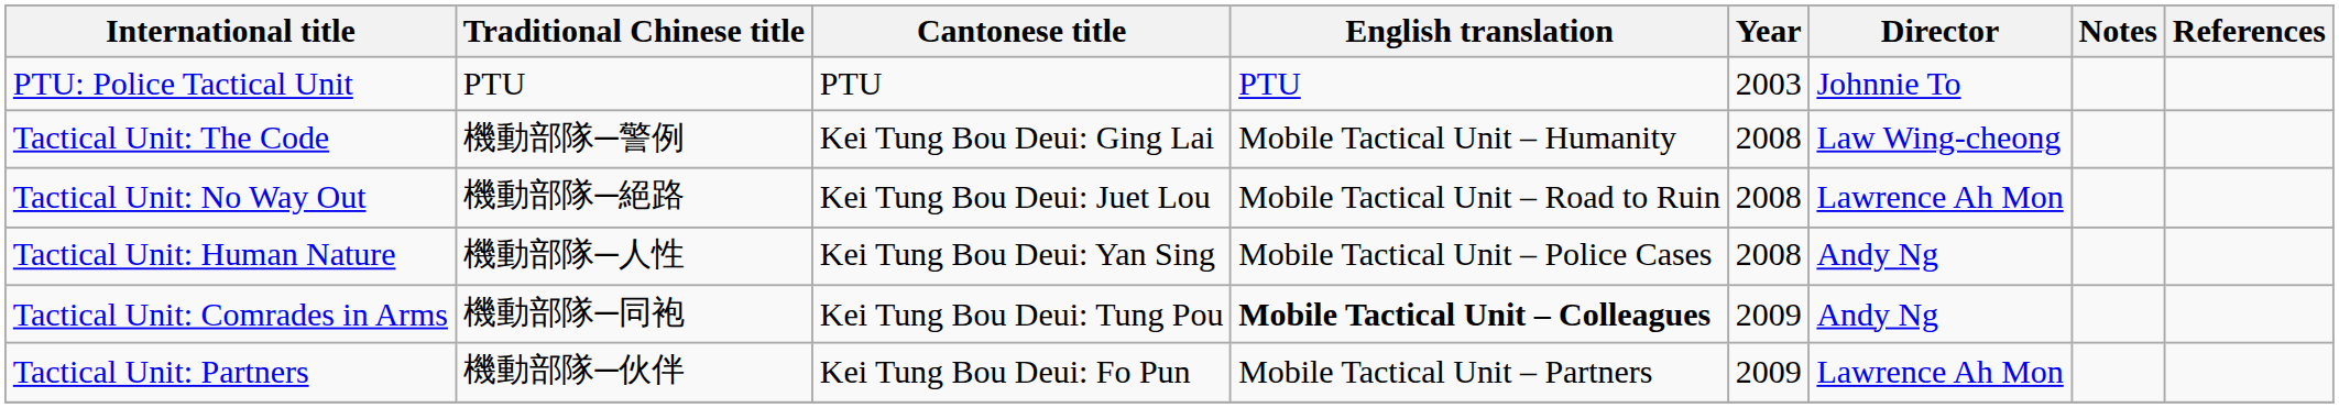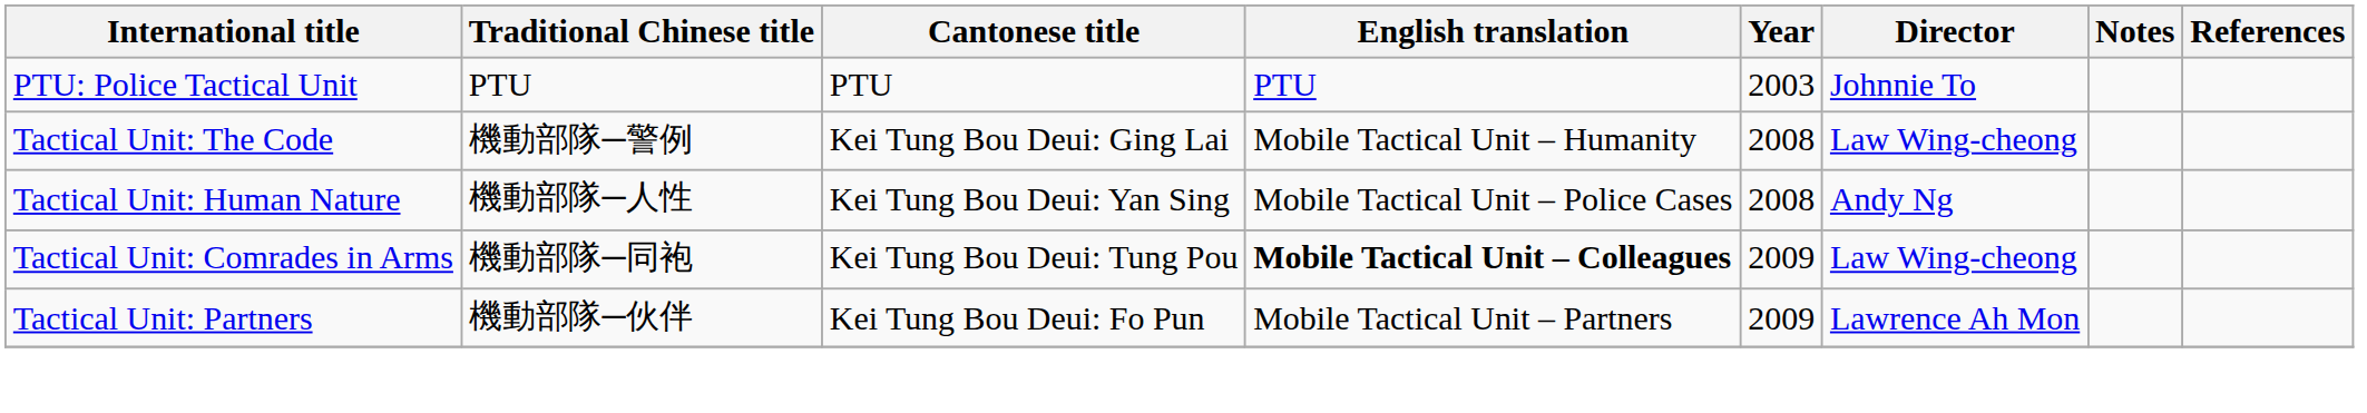 <table class=wikitable>
 <tr>
 <th>International title</th>
 <th>Traditional Chinese title</th>
 <th>Cantonese title</th>
 <th>English translation</th>
 <th>Year</th>
 <th>Director</th>
 <th>Notes</th>
 <th>References</th>
 </tr>
 <tr>
 <td><a href='#'>PTU: Police Tactical Unit</a></td>
 <td>PTU</td>
 <td>PTU</td>
 <td><a href='#'>PTU</a></td>
 <td>2003</td>
 <td><a href='#'>Johnnie To</a></td>
 <td><br></td>
 <td></td>
 </tr>
 <tr>
 <td><a href='#'>Tactical Unit: The Code</a> </td>
 <td>機動部隊─警例</td>
 <td>Kei Tung Bou Deui: Ging Lai</td>
 <td>Mobile Tactical Unit – Humanity</td>
 <td>2008</td>
 <td><a href='#'>Law Wing-cheong</a></td>
 <td><br></td>
 <td></td>
 </tr>
 <tr>
-<td><a href='#'>Tactical Unit: No Way Out</a> </td>
-<td>機動部隊─絕路</td>
-<td>Kei Tung Bou Deui: Juet Lou</td>
-<td>Mobile Tactical Unit – Road to Ruin</td>
-<td>2008</td>
-<td><a href='#'>Lawrence Ah Mon</a></td>
-<td></td>
-<td></td>
-</tr>
-<tr>
 <td><a href='#'>Tactical Unit: Human Nature</a> </td>
 <td>機動部隊─人性</td>
 <td>Kei Tung Bou Deui: Yan Sing</td>
 <td>Mobile Tactical Unit – Police Cases</td>
 <td>2008</td>
 <td><a href='#'>Andy Ng</a></td>
 <td></td>
 <td></td>
 </tr>
 <tr>
 <td><a href='#'>Tactical Unit: Comrades in Arms</a></td>
 <td>機動部隊─同袍</td>
 <td>Kei Tung Bou Deui: Tung Pou</td>
 <td><strong>Mobile Tactical Unit – Colleagues</strong></td>
 <td>2009</td>
-<td><a href='#'>Andy Ng</a></td>
+<td><a href='#'>Law Wing-cheong</a></td>
 <td><br></td>
 <td></td>
 </tr>
 <tr>
 <td><a href='#'>Tactical Unit: Partners</a> </td>
 <td>機動部隊─伙伴</td>
 <td>Kei Tung Bou Deui: Fo Pun</td>
 <td>Mobile Tactical Unit – Partners</td>
 <td>2009</td>
 <td><a href='#'>Lawrence Ah Mon</a></td>
 <td></td>
 <td></td>
 </tr>
 <tr>
 </tr>
 </table>
